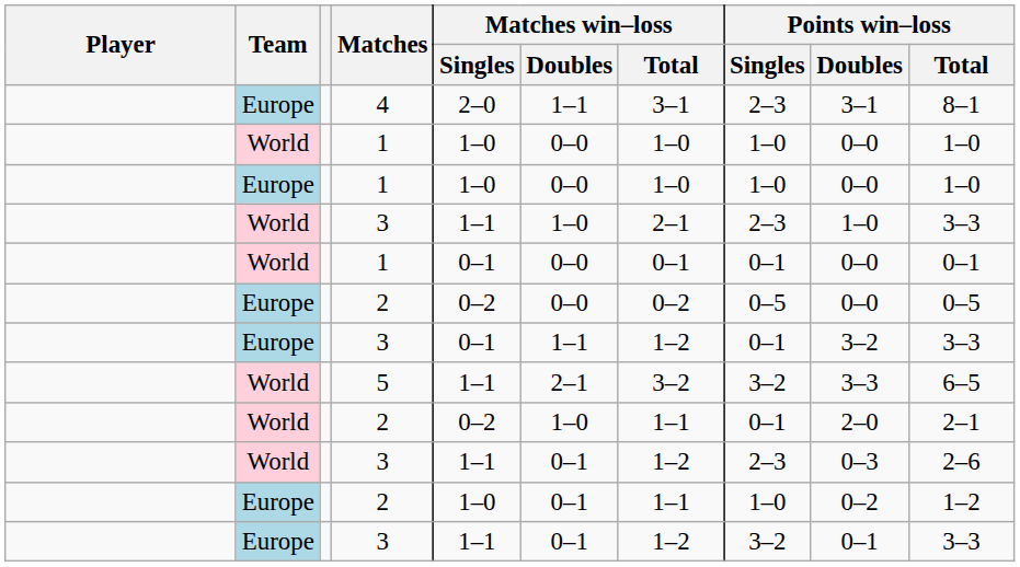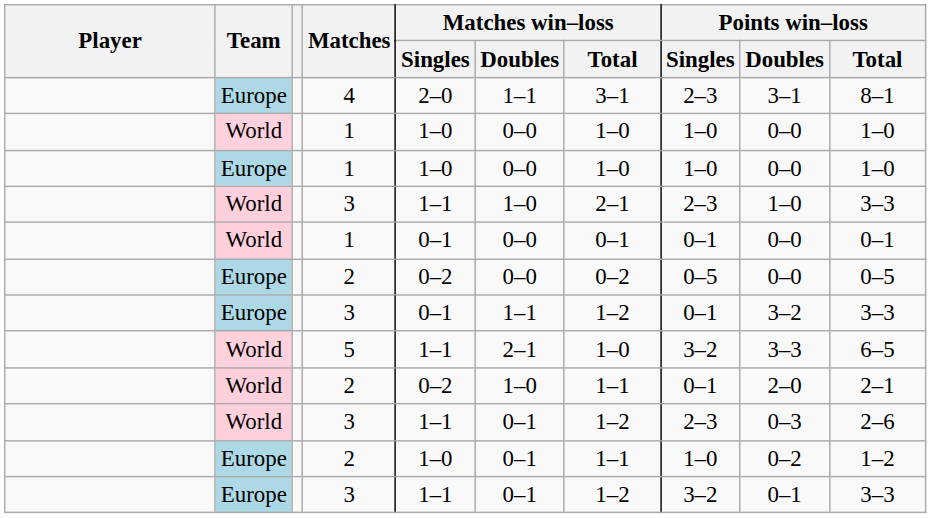 <table class="wikitable mw-datatable sortable nowrap" style="text-align:center">
 <tr>
 <th rowspan=2 width=140>Player</th>
 <th rowspan=2 width=40>Team</th>
 <th rowspan=2></th>
 <th rowspan=2 style="border-right: 1pt black solid">Matches</th>
 <th colspan=3 style="border-right: 1pt black solid">Matches win–loss</th>
 <th colspan=3>Points win–loss</th>
 </tr>
 <tr>
 <th>Singles</th>
 <th>Doubles</th>
 <th width=60 style="border-right: 1pt black solid">Total</th>
 <th>Singles</th>
 <th>Doubles</th>
 <th width=60>Total</th>
 </tr>
 <tr>
 <td align="left"></td>
 <td bgcolor="lightblue">Europe</td>
 <td align=center></td>
 <td style="border-right: 1pt black solid">4</td>
 <td>2–0</td>
 <td>1–1</td>
 <td style="border-right: 1pt black solid">3–1</td>
 <td>2–3</td>
 <td>3–1</td>
 <td>8–1</td>
 </tr>
 <tr>
 <td align="left"></td>
 <td bgcolor="ffd1dc">World</td>
 <td align=center></td>
 <td style="border-right: 1pt black solid">1</td>
 <td>1–0</td>
 <td>0–0</td>
 <td style="border-right: 1pt black solid">1–0</td>
 <td>1–0</td>
 <td>0–0</td>
 <td>1–0</td>
 </tr>
 <tr>
 <td align="left"></td>
 <td bgcolor="lightblue">Europe</td>
 <td align=center></td>
 <td style="border-right: 1pt black solid">1</td>
 <td>1–0</td>
 <td>0–0</td>
 <td style="border-right: 1pt black solid">1–0</td>
 <td>1–0</td>
 <td>0–0</td>
 <td>1–0</td>
 </tr>
 <tr>
 <td align="left"></td>
 <td bgcolor="ffdldc">World</td>
 <td align=center></td>
 <td style="border-right: 1pt black solid">3</td>
 <td>1–1</td>
 <td>1–0</td>
 <td style="border-right: 1pt black solid">2–1</td>
 <td>2–3</td>
 <td>1–0</td>
 <td>3–3</td>
 </tr>
 <tr>
 <td align="left"></td>
 <td bgcolor="ffdldc">World</td>
 <td align=center></td>
 <td style="border-right: 1pt black solid">1</td>
 <td>0–1</td>
 <td>0–0</td>
 <td style="border-right: 1pt black solid">0–1</td>
 <td>0–1</td>
 <td>0–0</td>
 <td>0–1</td>
 </tr>
 <tr>
 <td align="left"></td>
 <td bgcolor="lightblue">Europe</td>
 <td align=center></td>
 <td style="border-right: 1pt black solid">2</td>
 <td>0–2</td>
 <td>0–0</td>
 <td style="border-right: 1pt black solid">0–2</td>
 <td>0–5</td>
 <td>0–0</td>
 <td>0–5</td>
 </tr>
 <tr>
 <td align="left"></td>
 <td bgcolor="lightblue">Europe</td>
 <td align=center></td>
 <td style="border-right: 1pt black solid">3</td>
 <td>0–1</td>
 <td>1–1</td>
 <td style="border-right: 1pt black solid">1–2</td>
 <td>0–1</td>
 <td>3–2</td>
 <td>3–3</td>
 </tr>
 <tr>
 <td align="left"></td>
 <td bgcolor="ffd1dc">World</td>
 <td align=center></td>
 <td style="border-right: 1pt black solid">5</td>
 <td>1–1</td>
 <td>2–1</td>
-<td style="border-right: 1pt black solid">3–2</td>
+<td style="border-right: 1pt black solid">1–0</td>
 <td>3–2</td>
 <td>3–3</td>
 <td>6–5</td>
 </tr>
 <tr>
 <td align="left"></td>
 <td bgcolor="ffdldc">World</td>
 <td align=center></td>
 <td style="border-right: 1pt black solid">2</td>
 <td>0–2</td>
 <td>1–0</td>
 <td style="border-right: 1pt black solid">1–1</td>
 <td>0–1</td>
 <td>2–0</td>
 <td>2–1</td>
 </tr>
 <tr>
 <td align="left"></td>
 <td bgcolor="ffdldc">World</td>
 <td align=center></td>
 <td style="border-right: 1pt black solid">3</td>
 <td>1–1</td>
 <td>0–1</td>
 <td style="border-right: 1pt black solid">1–2</td>
 <td>2–3</td>
 <td>0–3</td>
 <td>2–6</td>
 </tr>
 <tr>
 <td align="left"></td>
 <td bgcolor="lightblue">Europe</td>
 <td align=center></td>
 <td style="border-right: 1pt black solid">2</td>
 <td>1–0</td>
 <td>0–1</td>
 <td style="border-right: 1pt black solid">1–1</td>
 <td>1–0</td>
 <td>0–2</td>
 <td>1–2</td>
 </tr>
 <tr>
 <td align="left"></td>
 <td bgcolor="lightblue">Europe</td>
 <td align=center></td>
 <td style="border-right: 1pt black solid">3</td>
 <td>1–1</td>
 <td>0–1</td>
 <td style="border-right: 1pt black solid">1–2</td>
 <td>3–2</td>
 <td>0–1</td>
 <td>3–3</td>
 </tr>
 </table>
